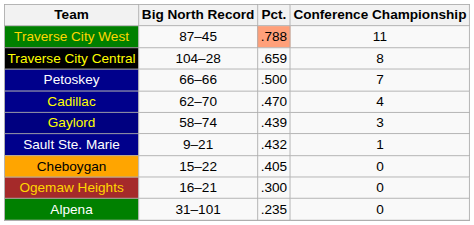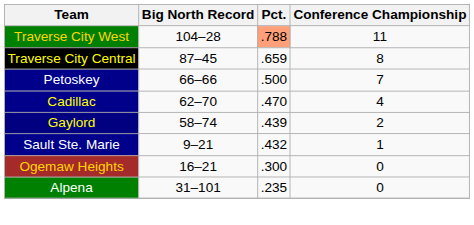 <table class="wikitable sortable" style="text-align:center">
 <tr>
 <th>Team</th>
 <th>Big North Record</th>
 <th>Pct.</th>
 <th>Conference Championship</th>
 </tr>
 <tr>
 <td !align=center style="background:green;color:gold">Traverse City West</td>
-<td>87–45</td>
+<td>104–28</td>
 <td style="background: lightsalmon;">.788</td>
 <td>11</td>
 </tr>
 <tr>
 <td !align=center style="background:black;color:yellow">Traverse City Central</td>
-<td>104–28</td>
+<td>87–45</td>
 <td>.659</td>
 <td>8</td>
 </tr>
 <tr>
 <td !align=center style="background:darkblue;color:white">Petoskey</td>
 <td>66–66</td>
 <td>.500</td>
 <td>7</td>
 </tr>
 <tr>
 <td !align=center style="background:darkblue;color:yellow">Cadillac</td>
 <td>62–70</td>
 <td>.470</td>
 <td>4</td>
 </tr>
 <tr>
 <td !align=center style="background:navy;color:yellow">Gaylord</td>
 <td>58–74</td>
 <td>.439</td>
-<td>3</td>
+<td>2</td>
 </tr>
 <tr>
 <td !align=center style="background:darkblue;color:white">Sault Ste. Marie</td>
 <td>9–21</td>
 <td>.432</td>
 <td>1</td>
-</tr>
-<tr>
-<td !align=center style="background:orange;color:black">Cheboygan</td>
-<td>15–22</td>
-<td>.405</td>
-<td>0</td>
 </tr>
 <tr>
 <td !align=center style="background:brown;color:gold">Ogemaw Heights</td>
 <td>16–21</td>
 <td>.300</td>
 <td>0</td>
 </tr>
 <tr>
 <td !align=center style="background:green;color:white">Alpena</td>
 <td>31–101</td>
 <td>.235</td>
 <td>0</td>
 </tr>
 <tr>
 </tr>
 </table>
